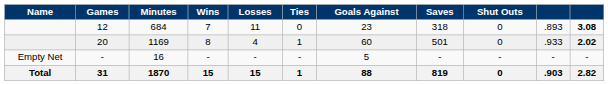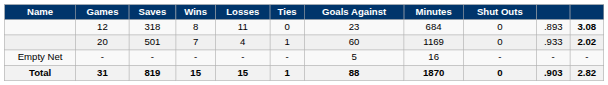 <table class="wikitable sortable" width ="1000">
 <tr align="center">
 <th style="color:white; background:#00356B">Name</th>
 <th style="color:white; background:#00356B">Games</th>
-<th style="color:white; background:#00356B">Minutes</th>
+<th style="color:white; background:#00356B">Saves</th>
 <th style="color:white; background:#00356B">Wins</th>
 <th style="color:white; background:#00356B">Losses</th>
 <th style="color:white; background:#00356B">Ties</th>
 <th style="color:white; background:#00356B">Goals Against</th>
-<th style="color:white; background:#00356B">Saves</th>
+<th style="color:white; background:#00356B">Minutes</th>
 <th style="color:white; background:#00356B">Shut Outs</th>
 <th style="color:white; background:#00356B"><a href='#'></a></th>
 <th style="color:white; background:#00356B"><a href='#'></a></th>
 </tr>
 <tr align="center" bgcolor="">
 <td></td>
 <td>12</td>
-<td>684</td>
-<td>7</td>
+<td>318</td>
+<td>8</td>
 <td>11</td>
 <td>0</td>
 <td>23</td>
-<td>318</td>
+<td>684</td>
 <td>0</td>
 <td>.893</td>
 <td><strong>3.08</strong></td>
 </tr>
 <tr align="center" bgcolor="f0f0f0">
 <td></td>
 <td>20</td>
-<td>1169</td>
-<td>8</td>
+<td>501</td>
+<td>7</td>
 <td>4</td>
 <td>1</td>
 <td>60</td>
-<td>501</td>
+<td>1169</td>
 <td>0</td>
 <td>.933</td>
 <td><strong>2.02</strong></td>
 </tr>
 <tr align="center" bgcolor="">
 <td>Empty Net</td>
 <td>-</td>
-<td>16</td>
+<td>-</td>
 <td>-</td>
 <td>-</td>
 <td>-</td>
 <td>5</td>
-<td>-</td>
+<td>16</td>
 <td>-</td>
 <td>-</td>
 <td>-</td>
 </tr>
 <tr>
 <th>Total</th>
 <th>31</th>
-<th>1870</th>
+<th>819</th>
 <th>15</th>
 <th>15</th>
 <th>1</th>
 <th>88</th>
-<th>819</th>
+<th>1870</th>
 <th>0</th>
 <th>.903</th>
 <th>2.82</th>
 </tr>
 </table>
